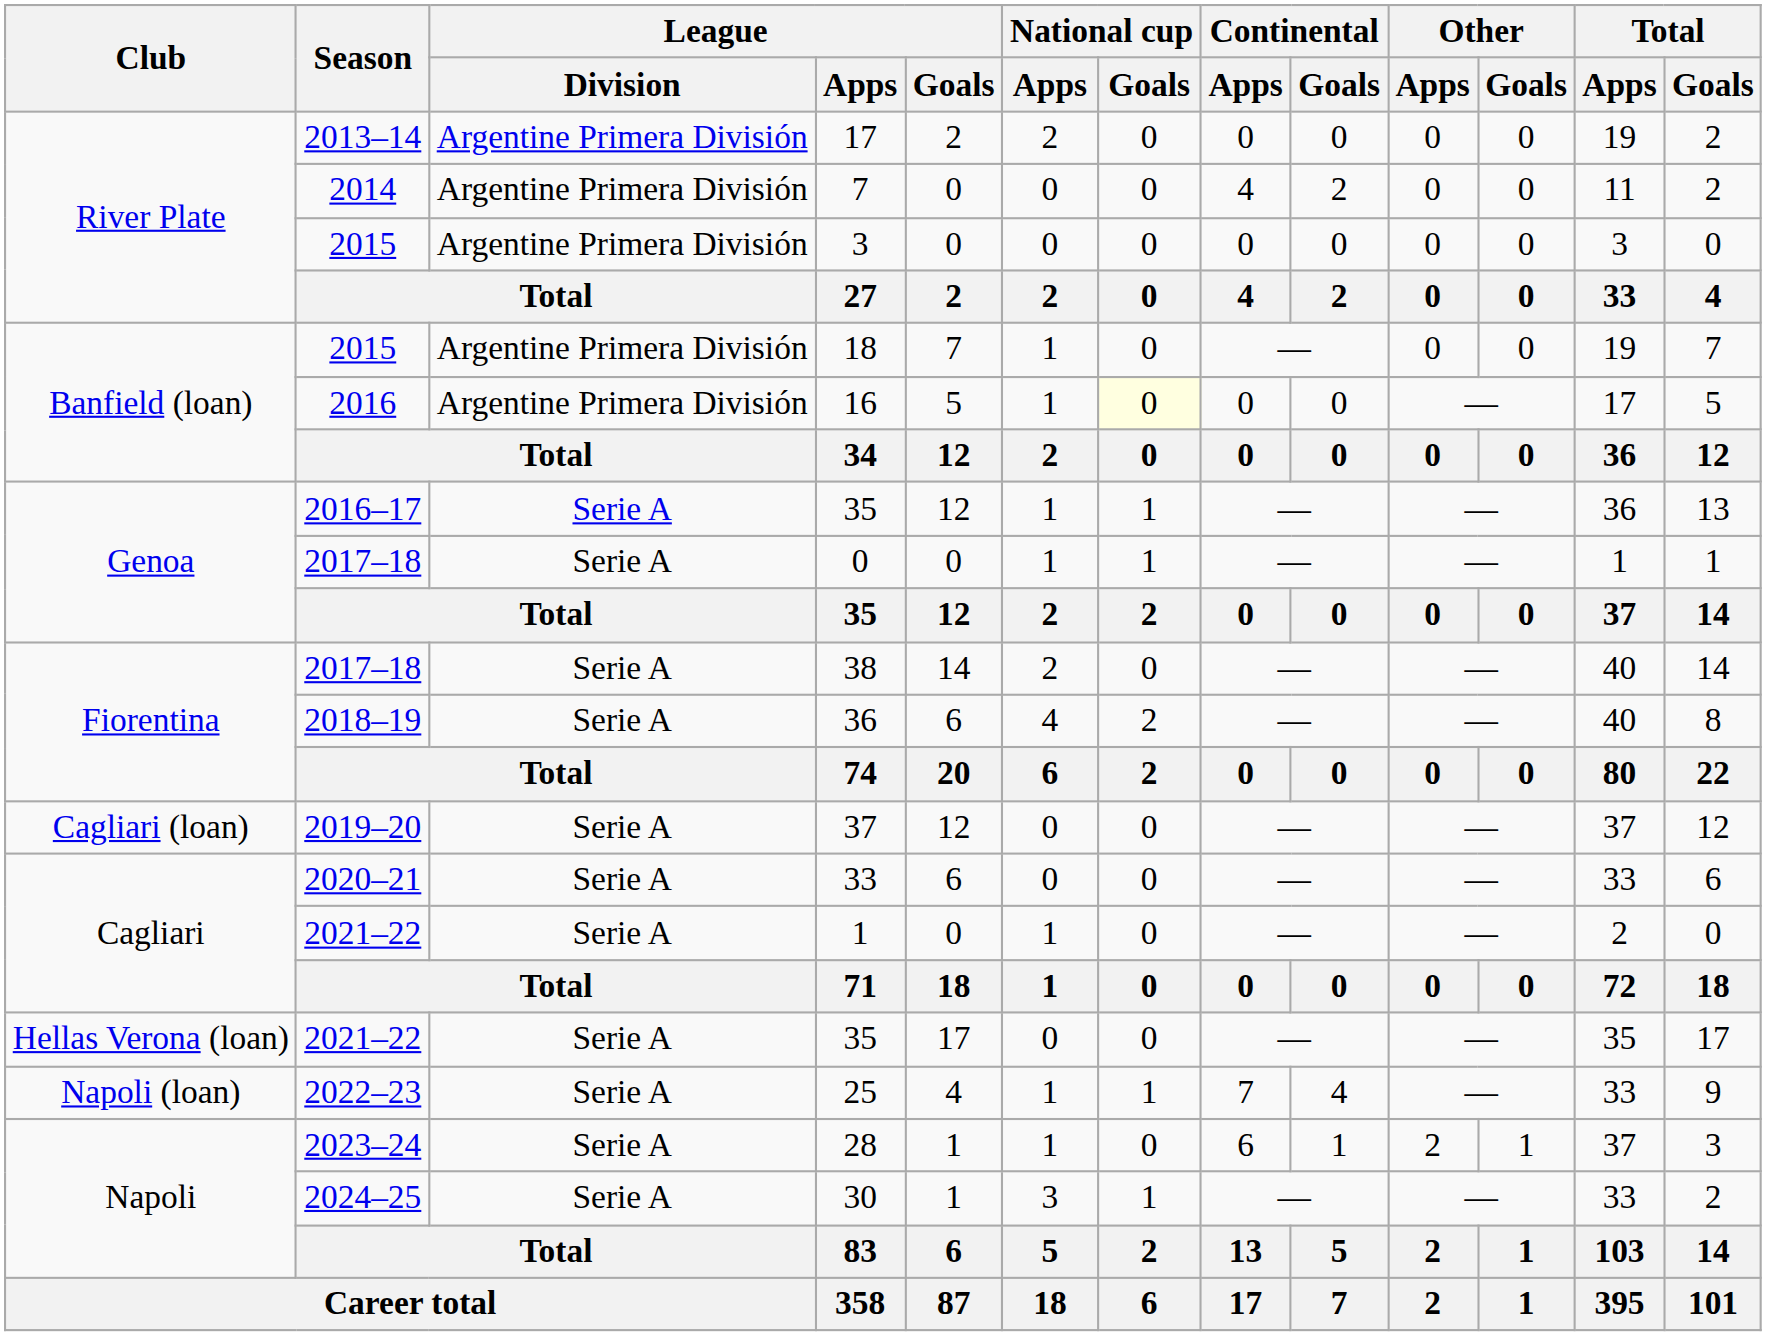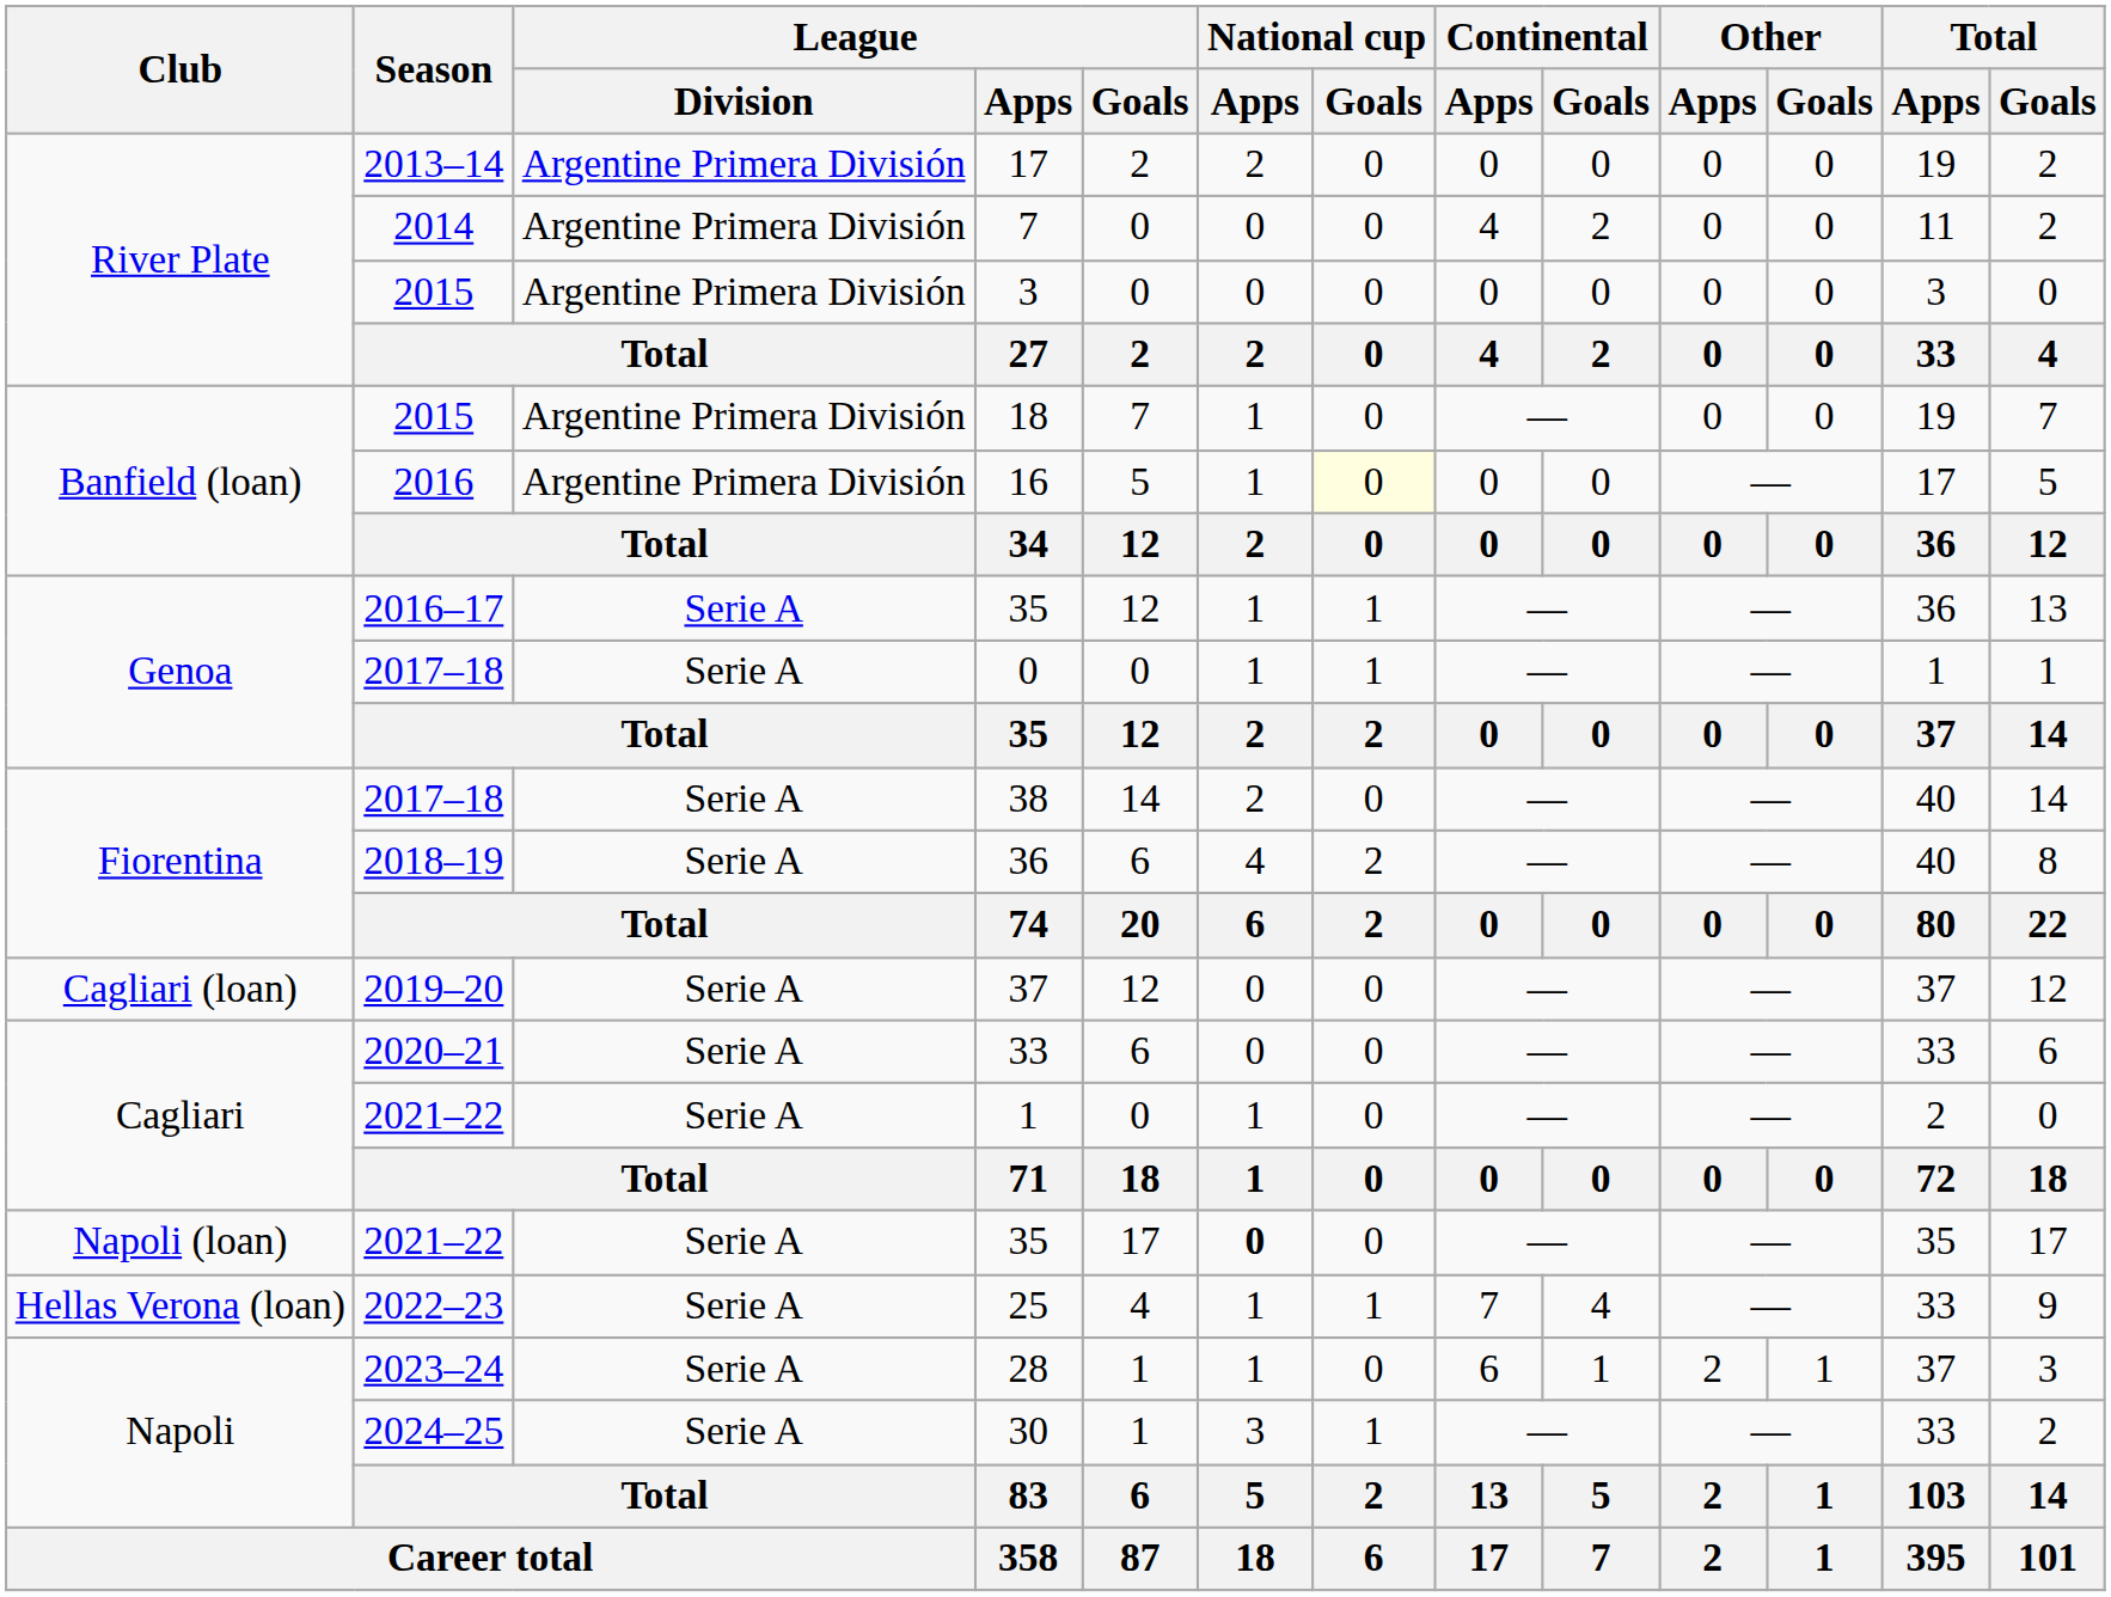 <table class="wikitable" style="text-align:center;">
 <tr>
 <th rowspan="2">Club</th>
 <th rowspan="2">Season</th>
 <th colspan="3">League</th>
 <th colspan="2">National cup</th>
 <th colspan="2">Continental</th>
 <th colspan="2">Other</th>
 <th colspan="2">Total</th>
 </tr>
 <tr>
 <th>Division</th>
 <th>Apps</th>
 <th>Goals</th>
 <th>Apps</th>
 <th>Goals</th>
 <th>Apps</th>
 <th>Goals</th>
 <th>Apps</th>
 <th>Goals</th>
 <th>Apps</th>
 <th>Goals</th>
 </tr>
 <tr>
 <td rowspan="4"><a href='#'>River Plate</a></td>
 <td><a href='#'>2013–14</a></td>
 <td><a href='#'>Argentine Primera División</a></td>
 <td>17</td>
 <td>2</td>
 <td>2</td>
 <td>0</td>
 <td>0</td>
 <td>0</td>
 <td>0</td>
 <td>0</td>
 <td>19</td>
 <td>2</td>
 </tr>
 <tr>
 <td><a href='#'>2014</a></td>
 <td>Argentine Primera División</td>
 <td>7</td>
 <td>0</td>
 <td>0</td>
 <td>0</td>
 <td>4</td>
 <td>2</td>
 <td>0</td>
 <td>0</td>
 <td>11</td>
 <td>2</td>
 </tr>
 <tr>
 <td><a href='#'>2015</a></td>
 <td>Argentine Primera División</td>
 <td>3</td>
 <td>0</td>
 <td>0</td>
 <td>0</td>
 <td>0</td>
 <td>0</td>
 <td>0</td>
 <td>0</td>
 <td>3</td>
 <td>0</td>
 </tr>
 <tr>
 <th colspan="2">Total</th>
 <th>27</th>
 <th>2</th>
 <th>2</th>
 <th>0</th>
 <th>4</th>
 <th>2</th>
 <th>0</th>
 <th>0</th>
 <th>33</th>
 <th>4</th>
 </tr>
 <tr>
 <td rowspan="3"><a href='#'>Banfield</a> (loan)</td>
 <td><a href='#'>2015</a></td>
 <td>Argentine Primera División</td>
 <td>18</td>
 <td>7</td>
 <td>1</td>
 <td>0</td>
 <td colspan="2">—</td>
 <td>0</td>
 <td>0</td>
 <td>19</td>
 <td>7</td>
 </tr>
 <tr>
 <td><a href='#'>2016</a></td>
 <td>Argentine Primera División</td>
 <td>16</td>
 <td>5</td>
 <td>1</td>
 <td style="background: lightyellow;">0</td>
 <td>0</td>
 <td>0</td>
 <td colspan="2">—</td>
 <td>17</td>
 <td>5</td>
 </tr>
 <tr>
 <th colspan="2">Total</th>
 <th>34</th>
 <th>12</th>
 <th>2</th>
 <th>0</th>
 <th>0</th>
 <th>0</th>
 <th>0</th>
 <th>0</th>
 <th>36</th>
 <th>12</th>
 </tr>
 <tr>
 <td rowspan="3"><a href='#'>Genoa</a></td>
 <td><a href='#'>2016–17</a></td>
 <td><a href='#'>Serie A</a></td>
 <td>35</td>
 <td>12</td>
 <td>1</td>
 <td>1</td>
 <td colspan="2">—</td>
 <td colspan="2">—</td>
 <td>36</td>
 <td>13</td>
 </tr>
 <tr>
 <td><a href='#'>2017–18</a></td>
 <td>Serie A</td>
 <td>0</td>
 <td>0</td>
 <td>1</td>
 <td>1</td>
 <td colspan="2">—</td>
 <td colspan="2">—</td>
 <td>1</td>
 <td>1</td>
 </tr>
 <tr>
 <th colspan="2">Total</th>
 <th>35</th>
 <th>12</th>
 <th>2</th>
 <th>2</th>
 <th>0</th>
 <th>0</th>
 <th>0</th>
 <th>0</th>
 <th>37</th>
 <th>14</th>
 </tr>
 <tr>
 <td rowspan="3"><a href='#'>Fiorentina</a></td>
 <td><a href='#'>2017–18</a></td>
 <td>Serie A</td>
 <td>38</td>
 <td>14</td>
 <td>2</td>
 <td>0</td>
 <td colspan="2">—</td>
 <td colspan="2">—</td>
 <td>40</td>
 <td>14</td>
 </tr>
 <tr>
 <td><a href='#'>2018–19</a></td>
 <td>Serie A</td>
 <td>36</td>
 <td>6</td>
 <td>4</td>
 <td>2</td>
 <td colspan="2">—</td>
 <td colspan="2">—</td>
 <td>40</td>
 <td>8</td>
 </tr>
 <tr>
 <th colspan="2">Total</th>
 <th>74</th>
 <th>20</th>
 <th>6</th>
 <th>2</th>
 <th>0</th>
 <th>0</th>
 <th>0</th>
 <th>0</th>
 <th>80</th>
 <th>22</th>
 </tr>
 <tr>
 <td><a href='#'>Cagliari</a> (loan)</td>
 <td><a href='#'>2019–20</a></td>
 <td>Serie A</td>
 <td>37</td>
 <td>12</td>
 <td>0</td>
 <td>0</td>
 <td colspan="2">—</td>
 <td colspan="2">—</td>
 <td>37</td>
 <td>12</td>
 </tr>
 <tr>
 <td rowspan="3">Cagliari</td>
 <td><a href='#'>2020–21</a></td>
 <td>Serie A</td>
 <td>33</td>
 <td>6</td>
 <td>0</td>
 <td>0</td>
 <td colspan="2">—</td>
 <td colspan="2">—</td>
 <td>33</td>
 <td>6</td>
 </tr>
 <tr>
 <td><a href='#'>2021–22</a></td>
 <td>Serie A</td>
 <td>1</td>
 <td>0</td>
 <td>1</td>
 <td>0</td>
 <td colspan="2">—</td>
 <td colspan="2">—</td>
 <td>2</td>
 <td>0</td>
 </tr>
 <tr>
 <th colspan="2">Total</th>
 <th>71</th>
 <th>18</th>
 <th>1</th>
 <th>0</th>
 <th>0</th>
 <th>0</th>
 <th>0</th>
 <th>0</th>
 <th>72</th>
 <th>18</th>
 </tr>
 <tr>
-<td><a href='#'>Hellas Verona</a> (loan)</td>
+<td><a href='#'>Napoli</a> (loan)</td>
 <td><a href='#'>2021–22</a></td>
 <td>Serie A</td>
 <td>35</td>
 <td>17</td>
-<td>0</td>
+<td><strong>0</strong></td>
 <td>0</td>
 <td colspan="2">—</td>
 <td colspan="2">—</td>
 <td>35</td>
 <td>17</td>
 </tr>
 <tr>
-<td><a href='#'>Napoli</a> (loan)</td>
+<td><a href='#'>Hellas Verona</a> (loan)</td>
 <td><a href='#'>2022–23</a></td>
 <td>Serie A</td>
 <td>25</td>
 <td>4</td>
 <td>1</td>
 <td>1</td>
 <td>7</td>
 <td>4</td>
 <td colspan="2">—</td>
 <td>33</td>
 <td>9</td>
 </tr>
 <tr>
 <td rowspan="3">Napoli</td>
 <td><a href='#'>2023–24</a></td>
 <td>Serie A</td>
 <td>28</td>
 <td>1</td>
 <td>1</td>
 <td>0</td>
 <td>6</td>
 <td>1</td>
 <td>2</td>
 <td>1</td>
 <td>37</td>
 <td>3</td>
 </tr>
 <tr>
 <td><a href='#'>2024–25</a></td>
 <td>Serie A</td>
 <td>30</td>
 <td>1</td>
 <td>3</td>
 <td>1</td>
 <td colspan="2">—</td>
 <td colspan="2">—</td>
 <td>33</td>
 <td>2</td>
 </tr>
 <tr>
 <th colspan="2">Total</th>
 <th>83</th>
 <th>6</th>
 <th>5</th>
 <th>2</th>
 <th>13</th>
 <th>5</th>
 <th>2</th>
 <th>1</th>
 <th>103</th>
 <th>14</th>
 </tr>
 <tr>
 <th colspan="3">Career total</th>
 <th>358</th>
 <th>87</th>
 <th>18</th>
 <th>6</th>
 <th>17</th>
 <th>7</th>
 <th>2</th>
 <th>1</th>
 <th>395</th>
 <th>101</th>
 </tr>
 </table>
